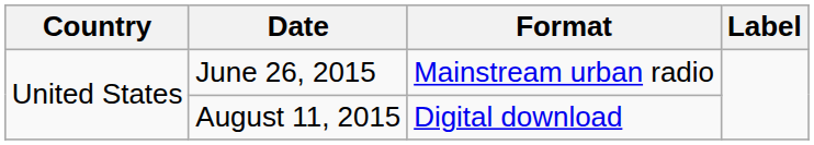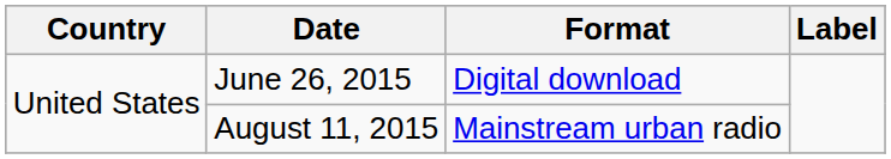 <table class="wikitable">
 <tr>
 <th>Country</th>
 <th>Date</th>
 <th>Format</th>
 <th>Label</th>
 </tr>
 <tr>
 <td rowspan="2">United States</td>
 <td>June 26, 2015</td>
-<td><a href='#'>Mainstream urban</a> radio</td>
+<td><a href='#'>Digital download</a></td>
 <td rowspan="2"></td>
 </tr>
 <tr>
 <td>August 11, 2015</td>
-<td><a href='#'>Digital download</a></td>
+<td><a href='#'>Mainstream urban</a> radio</td>
 </tr>
 </table>
